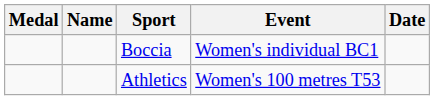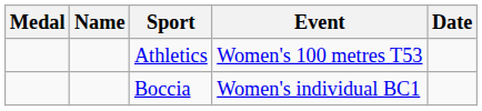 <table class="wikitable sortable" style="font-size:95%">
 <tr>
 <th>Medal</th>
 <th>Name</th>
 <th>Sport</th>
 <th>Event</th>
 <th>Date</th>
 </tr>
 <tr>
 <td></td>
 <td></td>
-<td><a href='#'>Boccia</a></td>
-<td><a href='#'>Women's individual BC1</a></td>
+<td><a href='#'>Athletics</a></td>
+<td><a href='#'>Women's 100 metres T53</a></td>
 <td></td>
 </tr>
 <tr>
 <td></td>
 <td></td>
-<td><a href='#'>Athletics</a></td>
-<td><a href='#'>Women's 100 metres T53</a></td>
+<td><a href='#'>Boccia</a></td>
+<td><a href='#'>Women's individual BC1</a></td>
 <td></td>
 </tr>
 </table>
